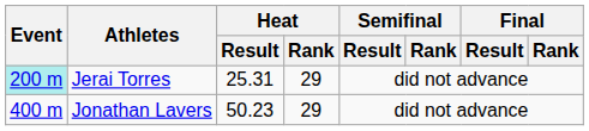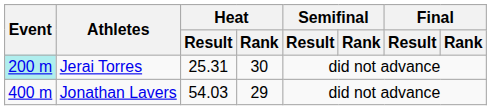 <table class="wikitable" border="1" style="font-size:90%">
 <tr>
 <th rowspan="2">Event</th>
 <th rowspan="2">Athletes</th>
 <th colspan="2">Heat</th>
 <th colspan="2">Semifinal</th>
 <th colspan="2">Final</th>
 </tr>
 <tr>
 <th>Result</th>
 <th>Rank</th>
 <th>Result</th>
 <th>Rank</th>
 <th>Result</th>
 <th>Rank</th>
 </tr>
 <tr>
 <td style="background: paleturquoise;"><a href='#'>200 m</a></td>
 <td><a href='#'>Jerai Torres</a></td>
 <td align=center>25.31</td>
-<td align=center>29</td>
+<td align=center>30</td>
 <td align=center colspan="4">did not advance</td>
 </tr>
 <tr>
 <td><a href='#'>400 m</a></td>
 <td><a href='#'>Jonathan Lavers</a></td>
-<td align=center>50.23</td>
+<td align=center>54.03</td>
 <td align=center>29</td>
 <td align=center colspan="4">did not advance</td>
 </tr>
 </table>
